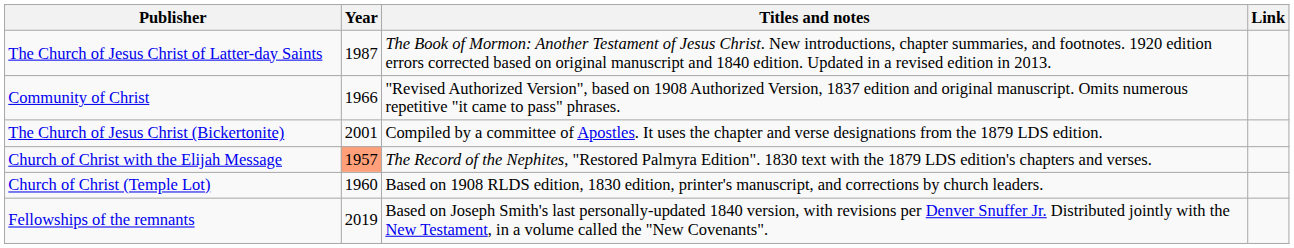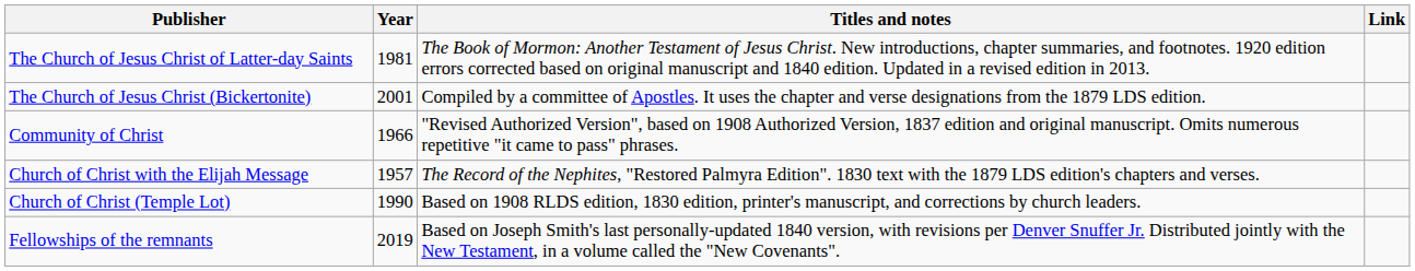 <table class="wikitable">
 <tr>
 <th style="width:27%;">Publisher</th>
 <th style="width:1%;">Year</th>
 <th style="width:70%;">Titles and notes</th>
 <th style="width:1%;">Link</th>
 </tr>
 <tr>
 <td><a href='#'>The Church of Jesus Christ of Latter-day Saints</a></td>
-<td>1987</td>
+<td>1981</td>
 <td><em>The Book of Mormon: Another Testament of Jesus Christ</em>. New introductions, chapter summaries, and footnotes. 1920 edition errors corrected based on original manuscript and 1840 edition. Updated in a revised edition in 2013.</td>
+<td></td>
+</tr>
+<tr>
+<td><a href='#'>The Church of Jesus Christ (Bickertonite)</a></td>
+<td>2001</td>
+<td>Compiled by a committee of <a href='#'>Apostles</a>. It uses the chapter and verse designations from the 1879 LDS edition.</td>
 <td></td>
 </tr>
 <tr>
 <td><a href='#'>Community of Christ</a></td>
 <td>1966</td>
 <td>"Revised Authorized Version", based on 1908 Authorized Version, 1837 edition and original manuscript. Omits numerous repetitive "it came to pass" phrases.</td>
 <td></td>
 </tr>
 <tr>
-<td><a href='#'>The Church of Jesus Christ (Bickertonite)</a></td>
-<td>2001</td>
-<td>Compiled by a committee of <a href='#'>Apostles</a>. It uses the chapter and verse designations from the 1879 LDS edition.</td>
-<td></td>
-</tr>
-<tr>
 <td><a href='#'>Church of Christ with the Elijah Message</a></td>
-<td style="background: lightsalmon;">1957</td>
+<td>1957</td>
 <td><em>The Record of the Nephites</em>, "Restored Palmyra Edition". 1830 text with the 1879 LDS edition's chapters and verses.</td>
 <td></td>
 </tr>
 <tr>
 <td><a href='#'>Church of Christ (Temple Lot)</a></td>
-<td>1960</td>
+<td>1990</td>
 <td>Based on 1908 RLDS edition, 1830 edition, printer's manuscript, and corrections by church leaders.</td>
 <td></td>
 </tr>
 <tr>
 <td><a href='#'>Fellowships of the remnants</a></td>
 <td>2019</td>
 <td>Based on Joseph Smith's last personally-updated 1840 version, with revisions per <a href='#'>Denver Snuffer Jr.</a> Distributed jointly with the <a href='#'>New Testament</a>, in a volume called the "New Covenants".</td>
 <td></td>
 </tr>
 </table>
